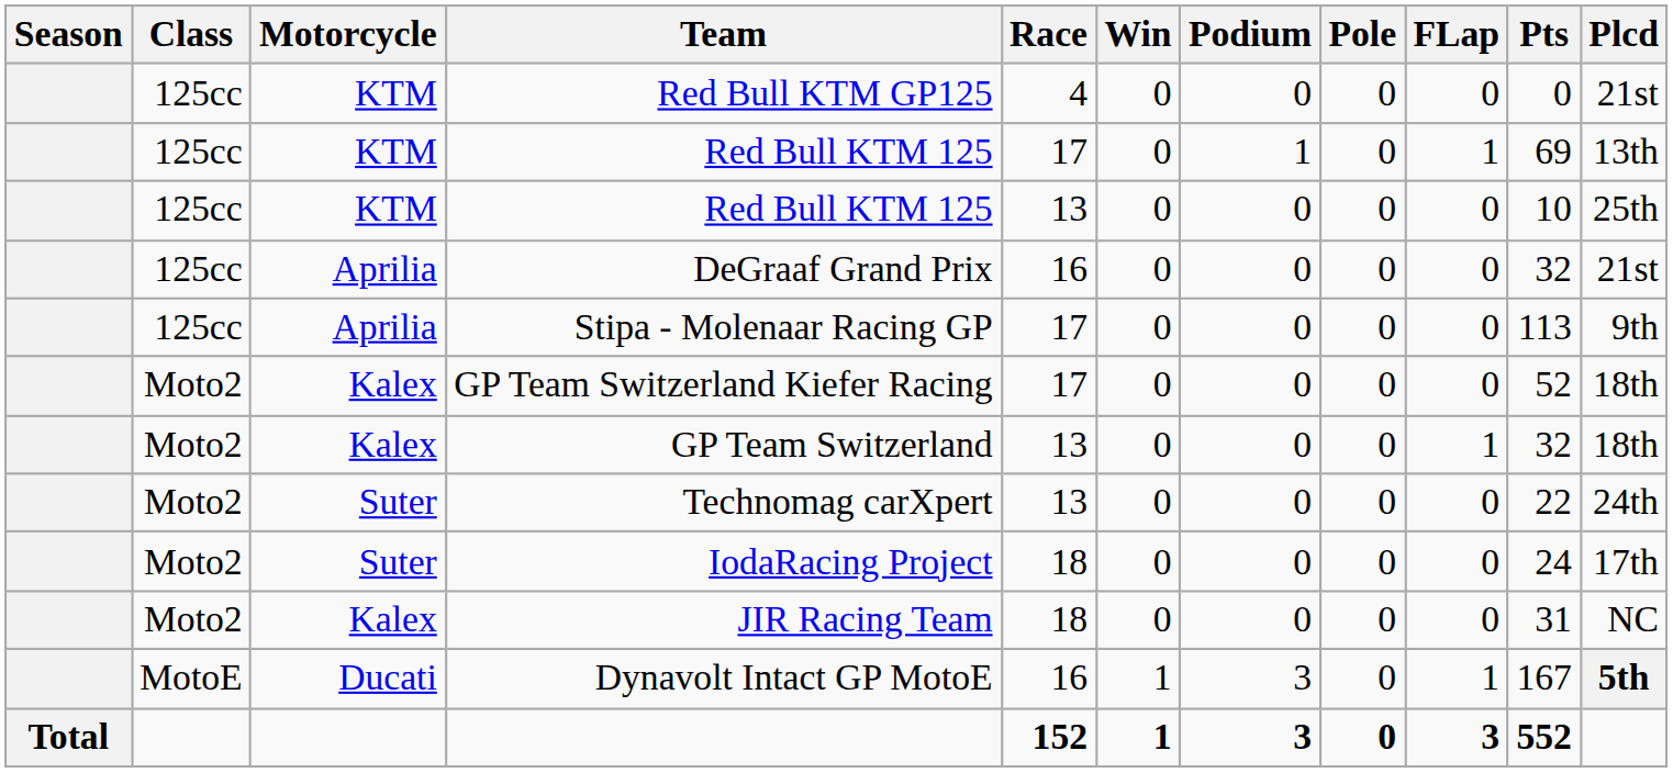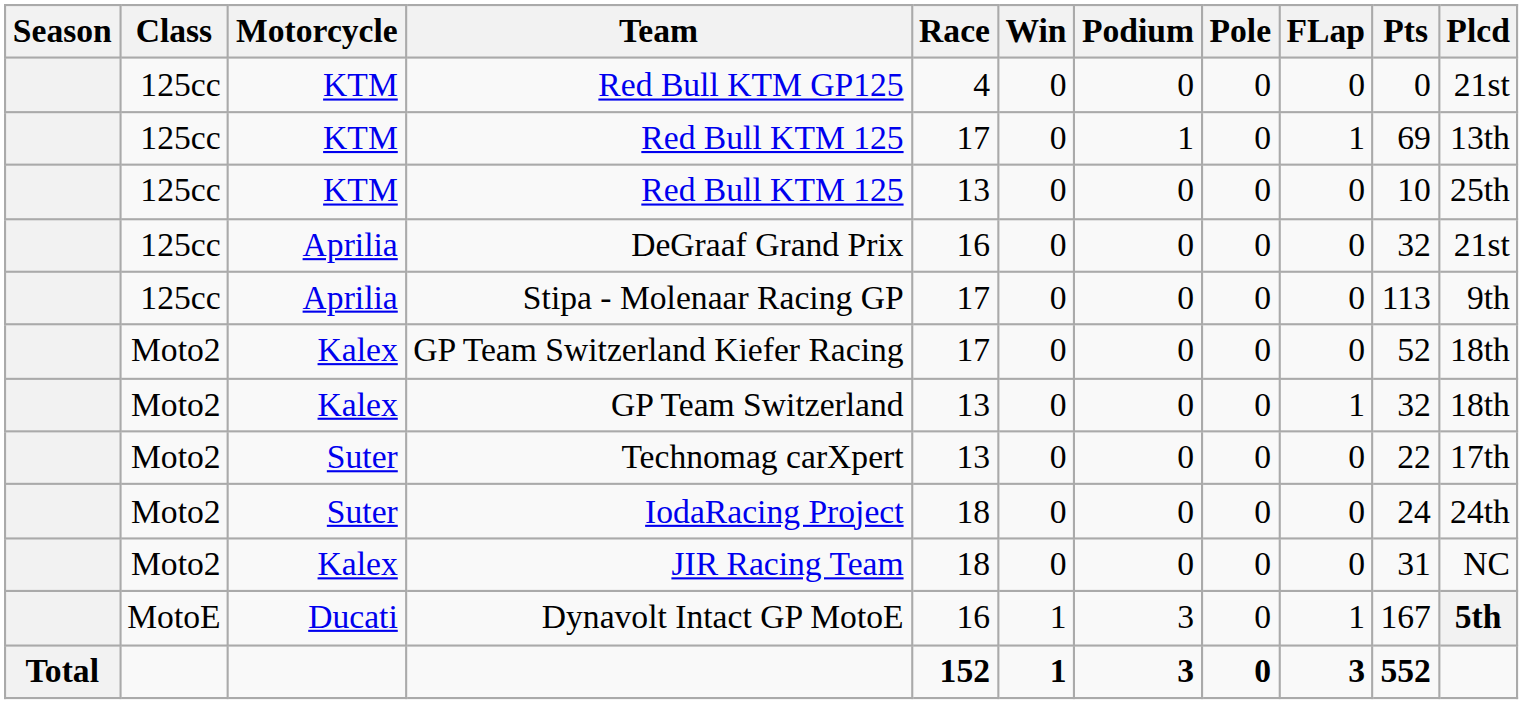 <table class="wikitable" style=text-align:right>
 <tr>
 <th>Season</th>
 <th>Class</th>
 <th>Motorcycle</th>
 <th>Team</th>
 <th>Race</th>
 <th>Win</th>
 <th>Podium</th>
 <th>Pole</th>
 <th>FLap</th>
 <th>Pts</th>
 <th>Plcd</th>
 </tr>
 <tr>
 <th></th>
 <td>125cc</td>
 <td><a href='#'>KTM</a></td>
 <td><a href='#'>Red Bull KTM GP125</a></td>
 <td>4</td>
 <td>0</td>
 <td>0</td>
 <td>0</td>
 <td>0</td>
 <td>0</td>
 <td>21st</td>
 </tr>
 <tr>
 <th></th>
 <td>125cc</td>
 <td><a href='#'>KTM</a></td>
 <td><a href='#'>Red Bull KTM 125</a></td>
 <td>17</td>
 <td>0</td>
 <td>1</td>
 <td>0</td>
 <td>1</td>
 <td>69</td>
 <td>13th</td>
 </tr>
 <tr>
 <th></th>
 <td>125cc</td>
 <td><a href='#'>KTM</a></td>
 <td><a href='#'>Red Bull KTM 125</a></td>
 <td>13</td>
 <td>0</td>
 <td>0</td>
 <td>0</td>
 <td>0</td>
 <td>10</td>
 <td>25th</td>
 </tr>
 <tr>
 <th></th>
 <td>125cc</td>
 <td><a href='#'>Aprilia</a></td>
 <td>DeGraaf Grand Prix</td>
 <td>16</td>
 <td>0</td>
 <td>0</td>
 <td>0</td>
 <td>0</td>
 <td>32</td>
 <td>21st</td>
 </tr>
 <tr>
 <th></th>
 <td>125cc</td>
 <td><a href='#'>Aprilia</a></td>
 <td>Stipa - Molenaar Racing GP</td>
 <td>17</td>
 <td>0</td>
 <td>0</td>
 <td>0</td>
 <td>0</td>
 <td>113</td>
 <td>9th</td>
 </tr>
 <tr>
 <th></th>
 <td>Moto2</td>
 <td><a href='#'>Kalex</a></td>
 <td>GP Team Switzerland Kiefer Racing</td>
 <td>17</td>
 <td>0</td>
 <td>0</td>
 <td>0</td>
 <td>0</td>
 <td>52</td>
 <td>18th</td>
 </tr>
 <tr>
 <th></th>
 <td>Moto2</td>
 <td><a href='#'>Kalex</a></td>
 <td>GP Team Switzerland</td>
 <td>13</td>
 <td>0</td>
 <td>0</td>
 <td>0</td>
 <td>1</td>
 <td>32</td>
 <td>18th</td>
 </tr>
 <tr>
 <th></th>
 <td>Moto2</td>
 <td><a href='#'>Suter</a></td>
 <td>Technomag carXpert</td>
 <td>13</td>
 <td>0</td>
 <td>0</td>
 <td>0</td>
 <td>0</td>
 <td>22</td>
-<td>24th</td>
+<td>17th</td>
 </tr>
 <tr>
 <th></th>
 <td>Moto2</td>
 <td><a href='#'>Suter</a></td>
 <td><a href='#'>IodaRacing Project</a></td>
 <td>18</td>
 <td>0</td>
 <td>0</td>
 <td>0</td>
 <td>0</td>
 <td>24</td>
-<td>17th</td>
+<td>24th</td>
 </tr>
 <tr>
 <th></th>
 <td>Moto2</td>
 <td><a href='#'>Kalex</a></td>
 <td><a href='#'>JIR Racing Team</a></td>
 <td>18</td>
 <td>0</td>
 <td>0</td>
 <td>0</td>
 <td>0</td>
 <td>31</td>
 <td>NC</td>
 </tr>
 <tr>
 <th></th>
 <td>MotoE</td>
 <td><a href='#'>Ducati</a></td>
 <td>Dynavolt Intact GP MotoE</td>
 <td>16</td>
 <td>1</td>
 <td>3</td>
 <td>0</td>
 <td>1</td>
 <td>167</td>
 <th style="background:#;">5th</th>
 </tr>
 <tr>
 <th>Total</th>
 <td></td>
 <td></td>
 <td></td>
 <td><strong>152</strong></td>
 <td><strong>1</strong></td>
 <td><strong>3</strong></td>
 <td><strong>0</strong></td>
 <td><strong>3</strong></td>
 <td><strong>552</strong></td>
 <td></td>
 </tr>
 </table>
